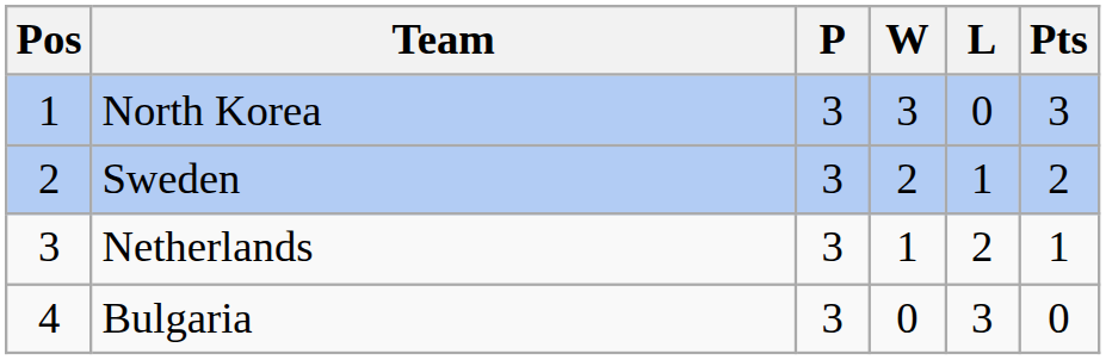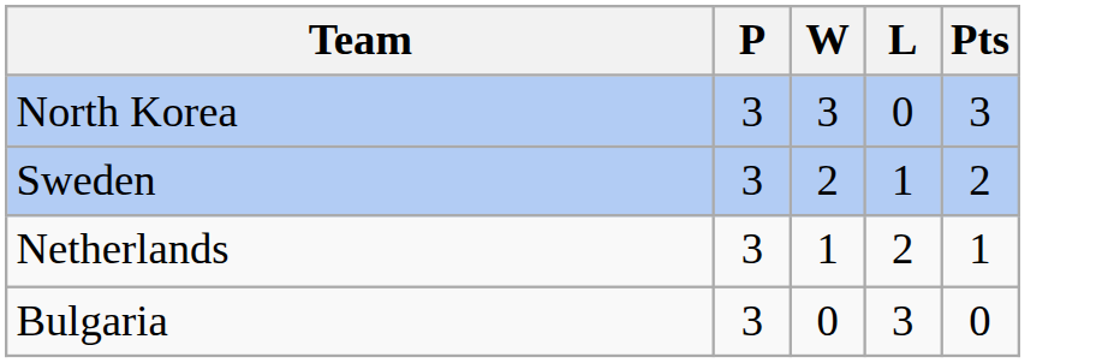 <table class="wikitable" style="font-size: 100%">
 <tr>
-<th width=15>Pos</th>
 <th width=250>Team</th>
 <th width=20>P</th>
 <th width=20>W</th>
 <th width=20>L</th>
 <th width=20>Pts</th>
 </tr>
 <tr align=center style="background: #b2ccf4;">
-<td>1</td>
 <td align="left"> North Korea</td>
 <td>3</td>
 <td>3</td>
 <td>0</td>
 <td>3</td>
 </tr>
 <tr align=center style="background: #b2ccf4;">
-<td>2</td>
 <td align="left"> Sweden</td>
 <td>3</td>
 <td>2</td>
 <td>1</td>
 <td>2</td>
 </tr>
 <tr align=center>
-<td>3</td>
 <td align="left"> Netherlands</td>
 <td>3</td>
 <td>1</td>
 <td>2</td>
 <td>1</td>
 </tr>
 <tr align=center>
-<td>4</td>
 <td align="left"> Bulgaria</td>
 <td>3</td>
 <td>0</td>
 <td>3</td>
 <td>0</td>
 </tr>
 </table>
